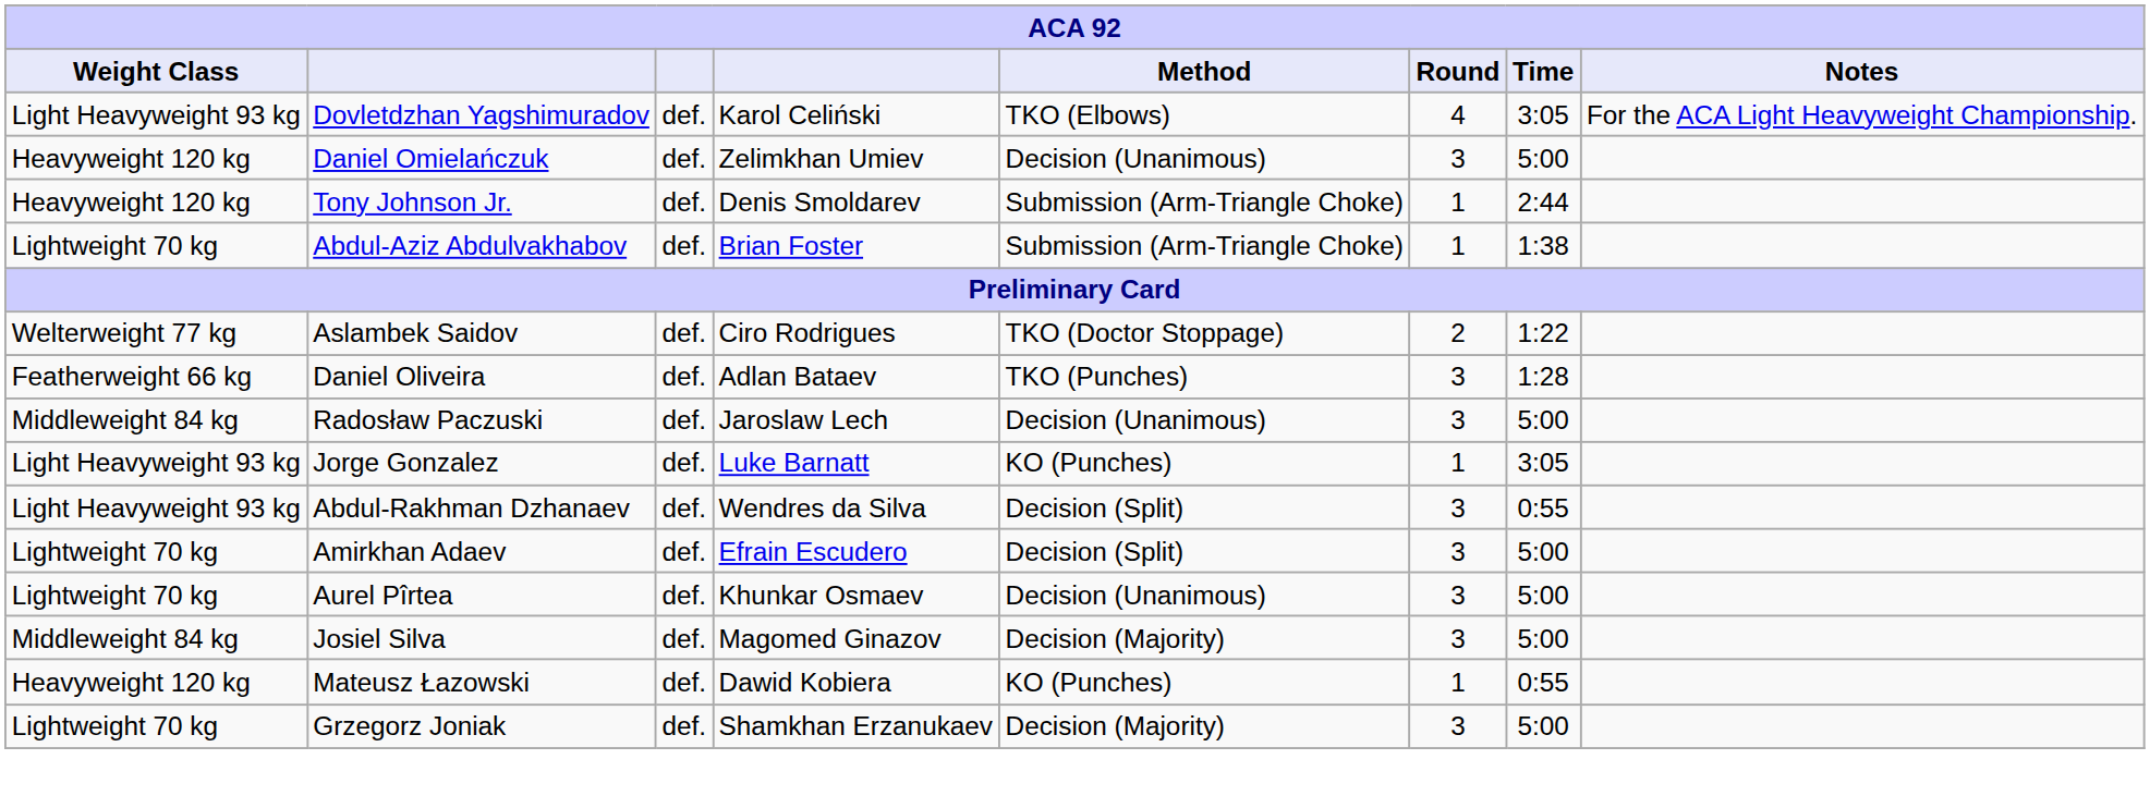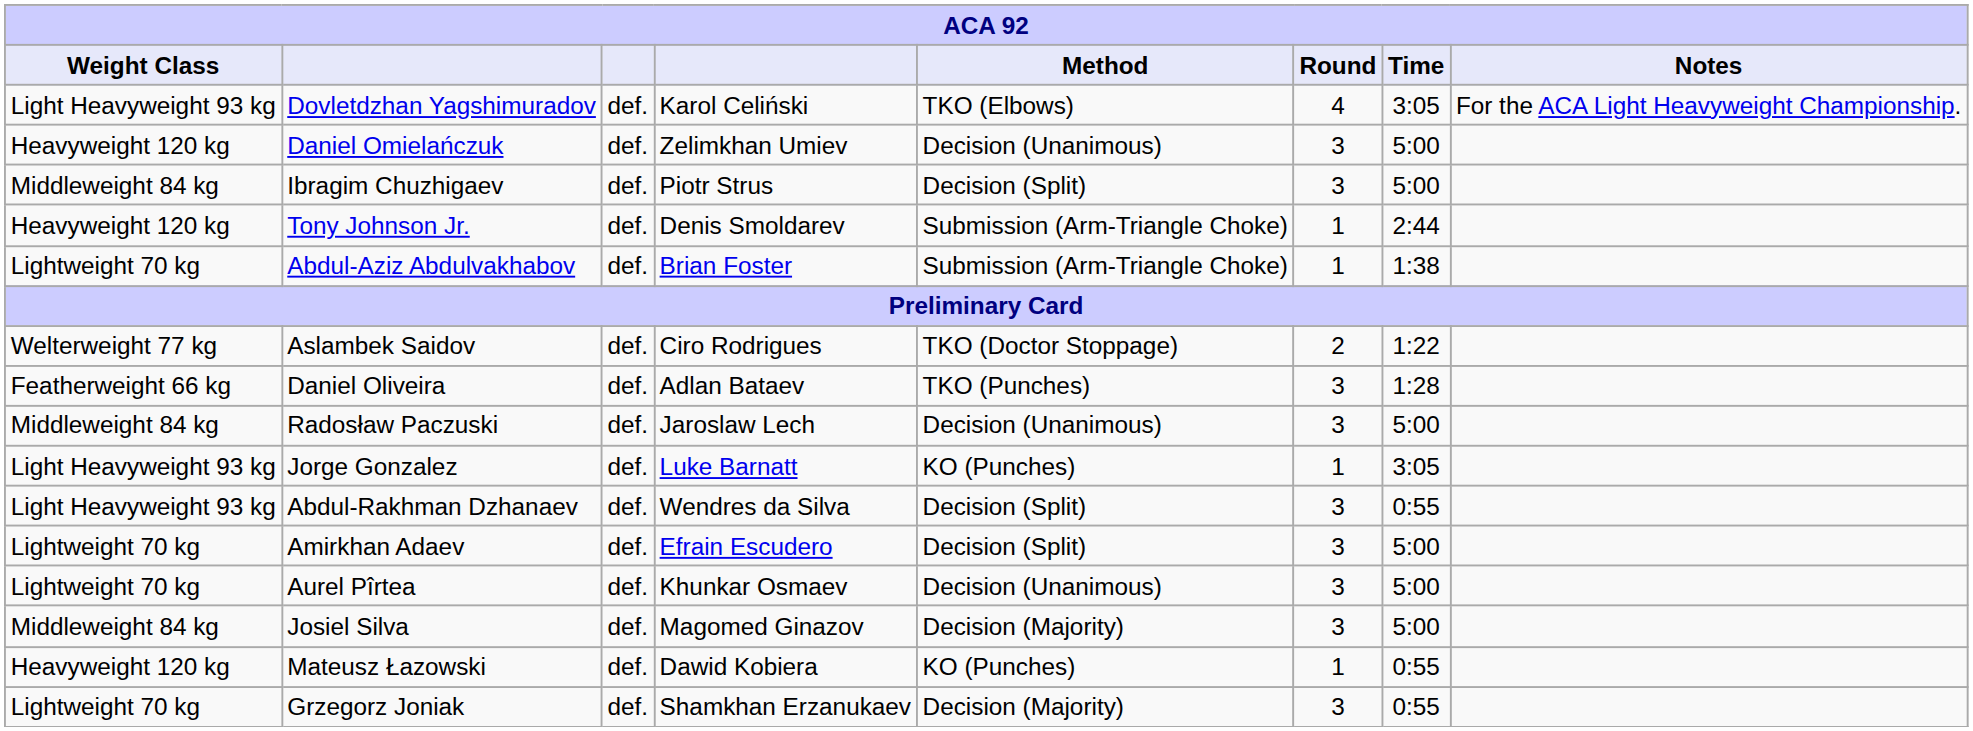 <table class="wikitable" style="font-size: 80%;">
 <tr>
 <th colspan="8" style="background-color: #ccf; color: #000080; text-align: center;"><strong>ACA 92</strong></th>
 </tr>
 <tr>
 <th colspan="1" style="background-color: #E6E8FA; color: #000000; text-align: center;">Weight Class</th>
 <th colspan="1" style="background-color: #E6E8FA; color: #000000; text-align: center;"></th>
 <th colspan="1" style="background-color: #E6E8FA; color: #000000; text-align: center;"></th>
 <th colspan="1" style="background-color: #E6E8FA; color: #000000; text-align: center;"></th>
 <th colspan="1" style="background-color: #E6E8FA; color: #000000; text-align: center;">Method</th>
 <th colspan="1" style="background-color: #E6E8FA; color: #000000; text-align: center;">Round</th>
 <th colspan="1" style="background-color: #E6E8FA; color: #000000; text-align: center;">Time</th>
 <th colspan="1" style="background-color: #E6E8FA; color: #000000; text-align: center;">Notes</th>
 </tr>
 <tr>
 <td>Light Heavyweight 93 kg</td>
 <td> <a href='#'>Dovletdzhan Yagshimuradov</a></td>
 <td>def.</td>
 <td> Karol Celiński</td>
 <td>TKO (Elbows)</td>
 <td align=center>4</td>
 <td align=center>3:05</td>
 <td>For the <a href='#'>ACA Light Heavyweight Championship</a>.</td>
 </tr>
 <tr>
 <td>Heavyweight 120 kg</td>
 <td> <a href='#'>Daniel Omielańczuk</a></td>
 <td>def.</td>
 <td> Zelimkhan Umiev</td>
 <td>Decision (Unanimous)</td>
+<td align=center>3</td>
+<td align=center>5:00</td>
+<td></td>
+</tr>
+<tr>
+<td>Middleweight 84 kg</td>
+<td> Ibragim Chuzhigaev</td>
+<td>def.</td>
+<td> Piotr Strus</td>
+<td>Decision (Split)</td>
 <td align=center>3</td>
 <td align=center>5:00</td>
 <td></td>
 </tr>
 <tr>
 <td>Heavyweight 120 kg</td>
 <td> <a href='#'>Tony Johnson Jr.</a></td>
 <td>def.</td>
 <td> Denis Smoldarev</td>
 <td>Submission (Arm-Triangle Choke)</td>
 <td align=center>1</td>
 <td align=center>2:44</td>
 <td></td>
 </tr>
 <tr>
 <td>Lightweight 70 kg</td>
 <td> <a href='#'>Abdul-Aziz Abdulvakhabov</a></td>
 <td>def.</td>
 <td> <a href='#'>Brian Foster</a></td>
 <td>Submission (Arm-Triangle Choke)</td>
 <td align=center>1</td>
 <td align=center>1:38</td>
 <td></td>
 </tr>
 <tr>
 <th colspan="8" style="background-color: #ccf; color: #000080; text-align: center;"><strong>Preliminary Card</strong></th>
 </tr>
 <tr>
 <td>Welterweight 77 kg</td>
 <td> Aslambek Saidov</td>
 <td>def.</td>
 <td> Ciro Rodrigues</td>
 <td>TKO (Doctor Stoppage)</td>
 <td align=center>2</td>
 <td align=center>1:22</td>
 <td></td>
 </tr>
 <tr>
 <td>Featherweight 66 kg</td>
 <td> Daniel Oliveira</td>
 <td>def.</td>
 <td> Adlan Bataev</td>
 <td>TKO (Punches)</td>
 <td align=center>3</td>
 <td align=center>1:28</td>
 <td></td>
 </tr>
 <tr>
 <td>Middleweight 84 kg</td>
 <td> Radosław Paczuski</td>
 <td>def.</td>
 <td> Jaroslaw Lech</td>
 <td>Decision (Unanimous)</td>
 <td align=center>3</td>
 <td align=center>5:00</td>
 <td></td>
 </tr>
 <tr>
 <td>Light Heavyweight 93 kg</td>
 <td> Jorge Gonzalez</td>
 <td>def.</td>
 <td> <a href='#'>Luke Barnatt</a></td>
 <td>KO (Punches)</td>
 <td align=center>1</td>
 <td align=center>3:05</td>
 <td></td>
 </tr>
 <tr>
 <td>Light Heavyweight 93 kg</td>
 <td> Abdul-Rakhman Dzhanaev</td>
 <td>def.</td>
 <td> Wendres da Silva</td>
 <td>Decision (Split)</td>
 <td align=center>3</td>
 <td align=center>0:55</td>
 <td></td>
 </tr>
 <tr>
 <td>Lightweight 70 kg</td>
 <td> Amirkhan Adaev</td>
 <td>def.</td>
 <td> <a href='#'>Efrain Escudero</a></td>
 <td>Decision (Split)</td>
 <td align=center>3</td>
 <td align=center>5:00</td>
 <td></td>
 </tr>
 <tr>
 <td>Lightweight 70 kg</td>
 <td> Aurel Pîrtea</td>
 <td>def.</td>
 <td> Khunkar Osmaev</td>
 <td>Decision (Unanimous)</td>
 <td align=center>3</td>
 <td align=center>5:00</td>
 <td></td>
 </tr>
 <tr>
 <td>Middleweight 84 kg</td>
 <td> Josiel Silva</td>
 <td>def.</td>
 <td> Magomed Ginazov</td>
 <td>Decision (Majority)</td>
 <td align=center>3</td>
 <td align=center>5:00</td>
 <td></td>
 </tr>
 <tr>
 <td>Heavyweight 120 kg</td>
 <td> Mateusz Łazowski</td>
 <td>def.</td>
 <td> Dawid Kobiera</td>
 <td>KO (Punches)</td>
 <td align=center>1</td>
 <td align=center>0:55</td>
 <td></td>
 </tr>
 <tr>
 <td>Lightweight 70 kg</td>
 <td> Grzegorz Joniak</td>
 <td>def.</td>
 <td> Shamkhan Erzanukaev</td>
 <td>Decision (Majority)</td>
 <td align=center>3</td>
-<td align=center>5:00</td>
+<td align=center>0:55</td>
 <td></td>
 </tr>
 </table>
